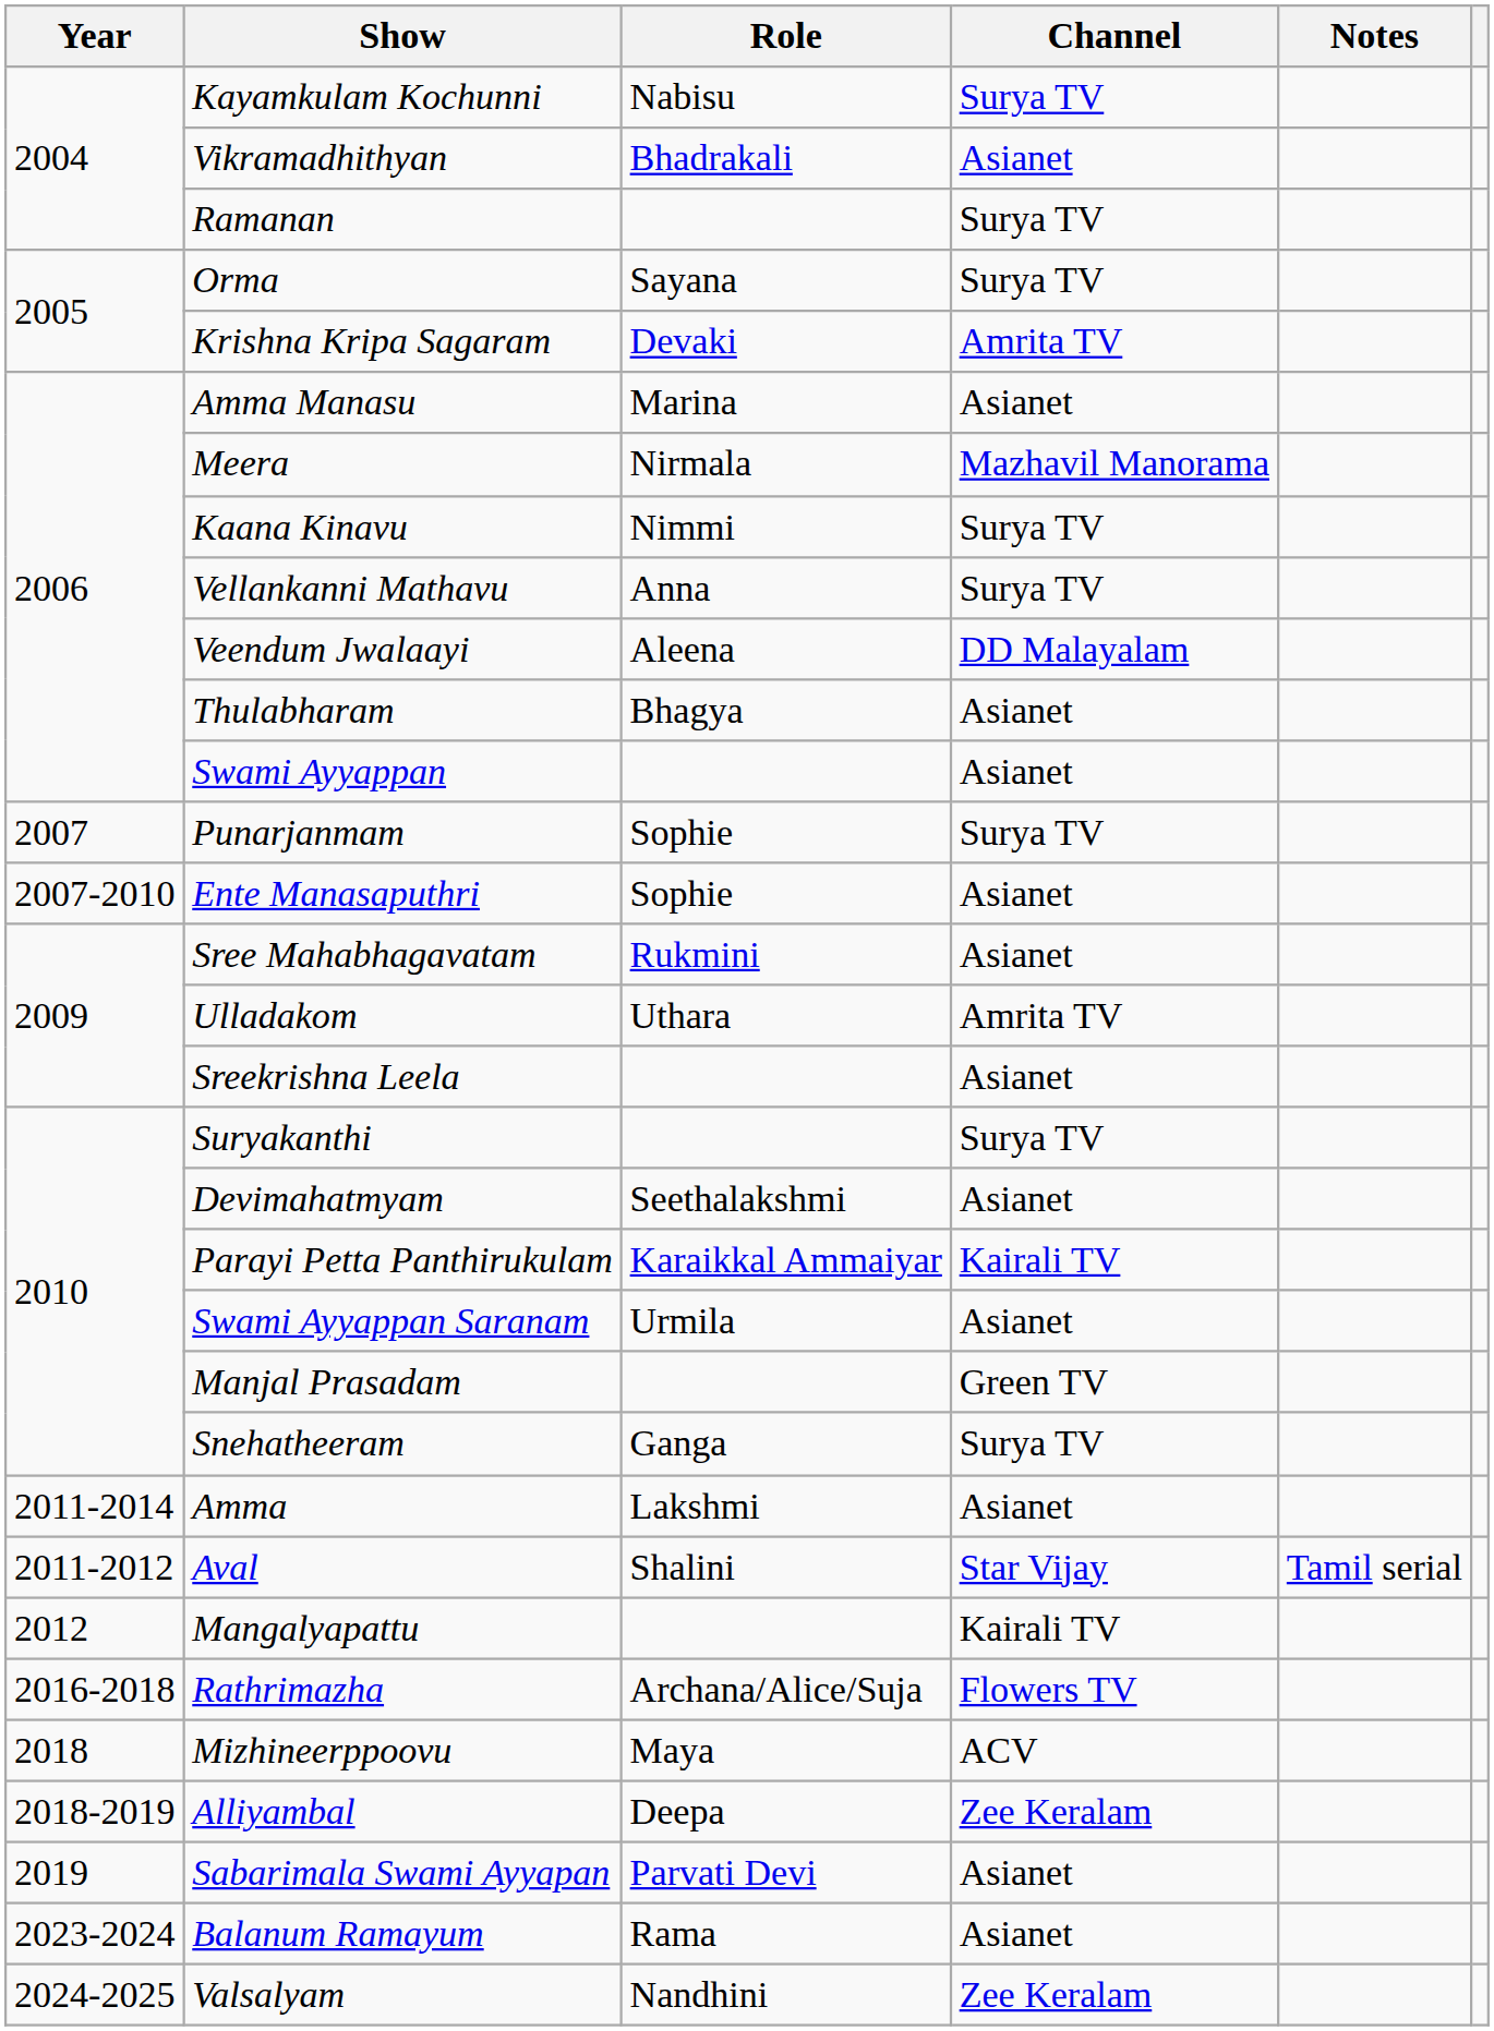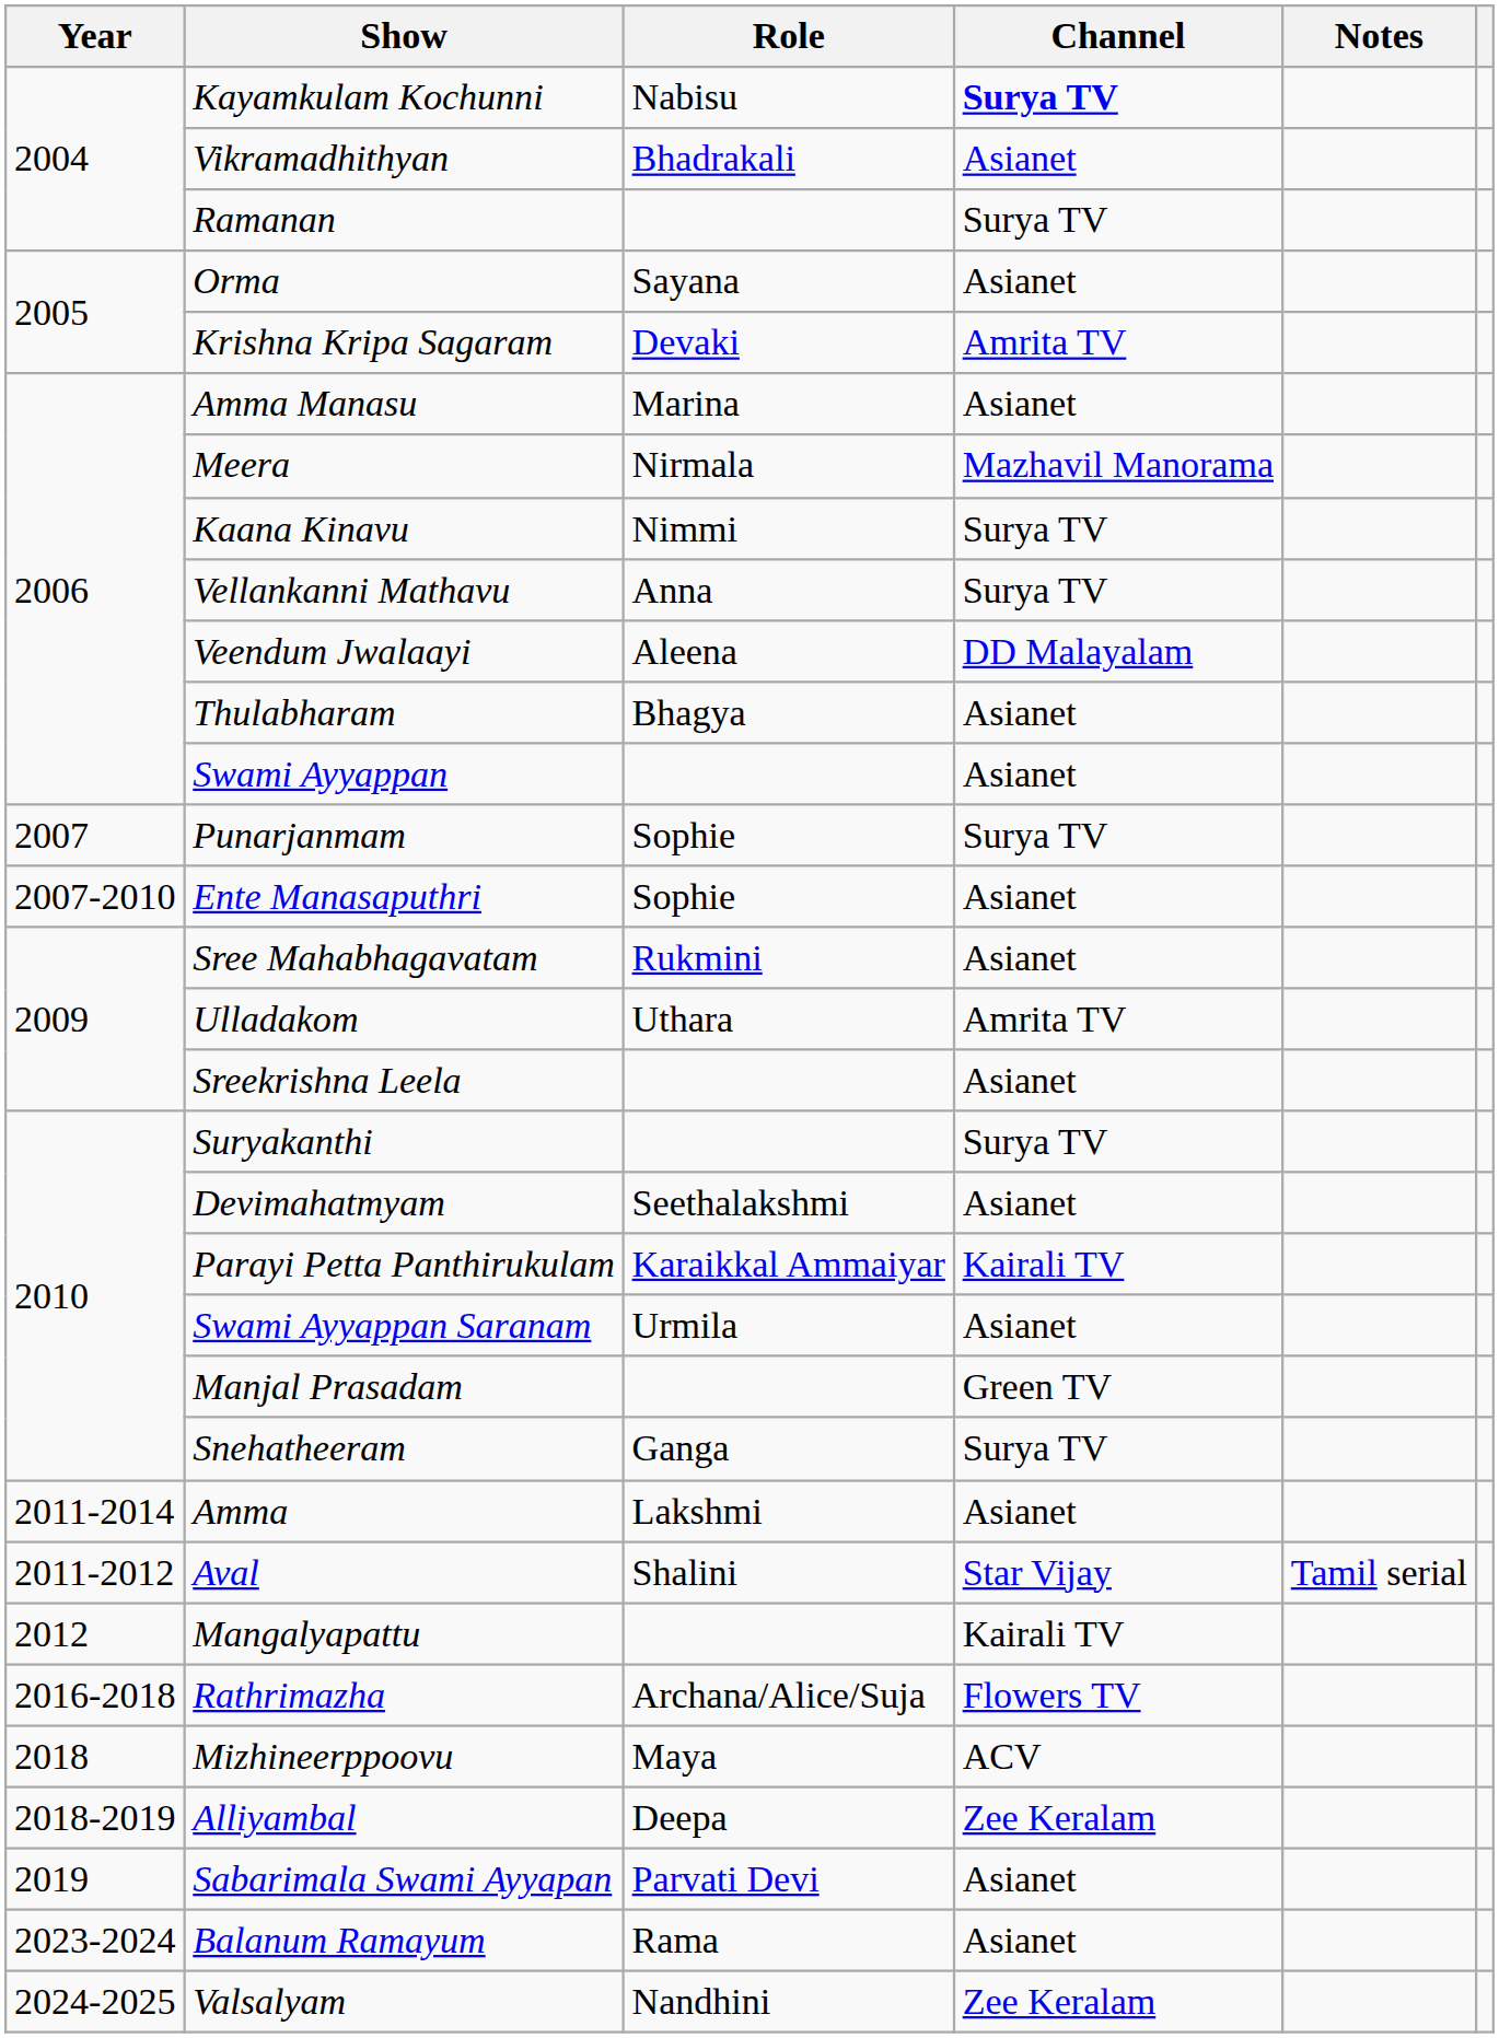 <table class="wikitable" style="font-size: 95%;">
 <tr>
 <th>Year</th>
 <th>Show</th>
 <th>Role</th>
 <th>Channel</th>
 <th>Notes</th>
 <th></th>
 </tr>
 <tr>
 <td rowspan="3">2004</td>
 <td><em>Kayamkulam Kochunni</em></td>
 <td>Nabisu</td>
-<td><a href='#'>Surya TV</a></td>
+<td><strong><a href='#'>Surya TV</a></strong></td>
 <td></td>
 <td></td>
 </tr>
 <tr>
 <td><em>Vikramadhithyan</em></td>
 <td><a href='#'>Bhadrakali</a></td>
 <td><a href='#'>Asianet</a></td>
 <td></td>
 <td></td>
 </tr>
 <tr>
 <td><em>Ramanan</em></td>
 <td></td>
 <td>Surya TV</td>
 <td></td>
 <td></td>
 </tr>
 <tr>
 <td rowspan="2">2005</td>
 <td><em>Orma</em></td>
 <td>Sayana</td>
-<td>Surya TV</td>
+<td>Asianet</td>
 <td></td>
 <td></td>
 </tr>
 <tr>
 <td><em>Krishna Kripa Sagaram</em></td>
 <td><a href='#'>Devaki</a></td>
 <td><a href='#'>Amrita TV</a></td>
 <td></td>
 <td></td>
 </tr>
 <tr>
 <td rowspan="7">2006</td>
 <td><em>Amma Manasu</em></td>
 <td>Marina</td>
 <td>Asianet</td>
 <td></td>
 <td></td>
 </tr>
 <tr>
 <td><em>Meera</em></td>
 <td>Nirmala</td>
 <td><a href='#'>Mazhavil Manorama</a></td>
 <td></td>
 <td></td>
 </tr>
 <tr>
 <td><em>Kaana Kinavu</em></td>
 <td>Nimmi</td>
 <td>Surya TV</td>
 <td></td>
 <td></td>
 </tr>
 <tr>
 <td><em>Vellankanni Mathavu</em></td>
 <td>Anna</td>
 <td>Surya TV</td>
 <td></td>
 <td></td>
 </tr>
 <tr>
 <td><em>Veendum Jwalaayi</em></td>
 <td>Aleena</td>
 <td><a href='#'>DD Malayalam</a></td>
 <td></td>
 <td></td>
 </tr>
 <tr>
 <td><em>Thulabharam</em></td>
 <td>Bhagya</td>
 <td>Asianet</td>
 <td></td>
 <td></td>
 </tr>
 <tr>
 <td><em><a href='#'>Swami Ayyappan</a></em></td>
 <td></td>
 <td>Asianet</td>
 <td></td>
 <td></td>
 </tr>
 <tr>
 <td>2007</td>
 <td><em>Punarjanmam</em></td>
 <td>Sophie</td>
 <td>Surya TV</td>
 <td></td>
 <td></td>
 </tr>
 <tr>
 <td>2007-2010</td>
 <td><em><a href='#'>Ente Manasaputhri</a></em></td>
 <td>Sophie</td>
 <td>Asianet</td>
 <td></td>
 <td></td>
 </tr>
 <tr>
 <td rowspan="3">2009</td>
 <td><em>Sree Mahabhagavatam</em></td>
 <td><a href='#'>Rukmini</a></td>
 <td>Asianet</td>
 <td></td>
 <td></td>
 </tr>
 <tr>
 <td><em>Ulladakom</em></td>
 <td>Uthara</td>
 <td>Amrita TV</td>
 <td></td>
 <td></td>
 </tr>
 <tr>
 <td><em>Sreekrishna Leela</em></td>
 <td></td>
 <td>Asianet</td>
 <td></td>
 <td></td>
 </tr>
 <tr>
 <td rowspan="6">2010</td>
 <td><em>Suryakanthi</em></td>
 <td></td>
 <td>Surya TV</td>
 <td></td>
 <td></td>
 </tr>
 <tr>
 <td><em>Devimahatmyam</em></td>
 <td>Seethalakshmi</td>
 <td>Asianet</td>
 <td></td>
 <td></td>
 </tr>
 <tr>
 <td><em>Parayi Petta Panthirukulam</em></td>
 <td><a href='#'>Karaikkal Ammaiyar</a></td>
 <td><a href='#'>Kairali TV</a></td>
 <td></td>
 <td></td>
 </tr>
 <tr>
 <td><em><a href='#'>Swami Ayyappan Saranam</a></em></td>
 <td>Urmila</td>
 <td>Asianet</td>
 <td></td>
 <td></td>
 </tr>
 <tr>
 <td><em>Manjal Prasadam</em></td>
 <td></td>
 <td>Green TV</td>
 <td></td>
 <td></td>
 </tr>
 <tr>
 <td><em>Snehatheeram</em></td>
 <td>Ganga</td>
 <td>Surya TV</td>
 <td></td>
 <td></td>
 </tr>
 <tr>
 <td>2011-2014</td>
 <td><em>Amma</em></td>
 <td>Lakshmi</td>
 <td>Asianet</td>
 <td></td>
 <td></td>
 </tr>
 <tr>
 <td>2011-2012</td>
 <td><em><a href='#'>Aval</a></em></td>
 <td>Shalini</td>
 <td><a href='#'>Star Vijay</a></td>
 <td><a href='#'>Tamil</a> serial</td>
 <td></td>
 </tr>
 <tr>
 <td>2012</td>
 <td><em>Mangalyapattu</em></td>
 <td></td>
 <td>Kairali TV</td>
 <td></td>
 <td></td>
 </tr>
 <tr>
 <td>2016-2018</td>
 <td><em><a href='#'>Rathrimazha</a></em></td>
 <td>Archana/Alice/Suja</td>
 <td><a href='#'>Flowers TV</a></td>
 <td></td>
 <td></td>
 </tr>
 <tr>
 <td>2018</td>
 <td><em>Mizhineerppoovu</em></td>
 <td>Maya</td>
 <td>ACV</td>
 <td></td>
 <td></td>
 </tr>
 <tr>
 <td>2018-2019</td>
 <td><em><a href='#'>Alliyambal</a></em></td>
 <td>Deepa</td>
 <td><a href='#'>Zee Keralam</a></td>
 <td></td>
 <td></td>
 </tr>
 <tr>
 <td>2019</td>
 <td><em><a href='#'>Sabarimala Swami Ayyapan</a></em></td>
 <td><a href='#'>Parvati Devi</a></td>
 <td>Asianet</td>
 <td></td>
 <td></td>
 </tr>
 <tr>
 <td>2023-2024</td>
 <td><em><a href='#'>Balanum Ramayum</a></em></td>
 <td>Rama</td>
 <td>Asianet</td>
 <td></td>
 <td></td>
 </tr>
 <tr>
 <td>2024-2025</td>
 <td><em>Valsalyam</em></td>
 <td>Nandhini</td>
 <td><a href='#'>Zee Keralam</a></td>
 <td></td>
 <td></td>
 </tr>
 </table>
